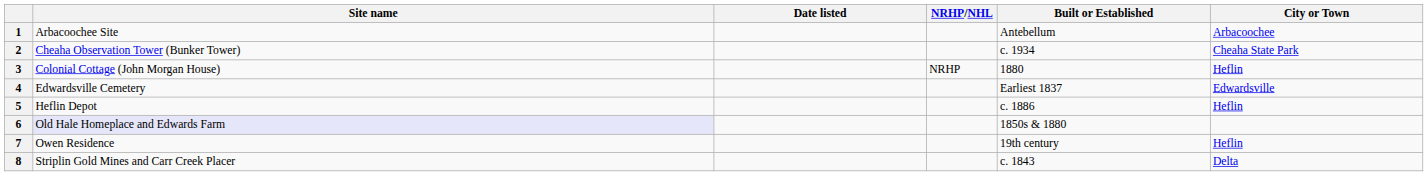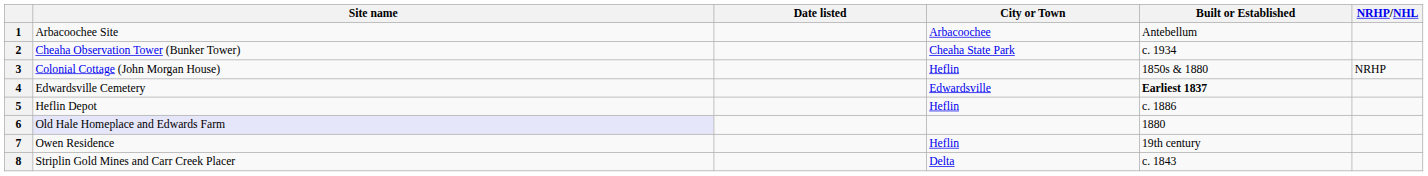 <table class="wikitable" style="width:98%">
 <tr>
 <th width = 2% ></th>
 <th><strong>Site name</strong></th>
 <th width = 15% ><strong>Date listed</strong></th>
+<th width = 15% ><strong>City or Town</strong></th>
+<th width = 15% ><strong>Built or Established</strong></th>
 <th width = 5%  ><strong><a href='#'>NRHP</a>/<a href='#'>NHL</a></strong></th>
-<th width = 15% ><strong>Built or Established</strong></th>
-<th width = 15% ><strong>City or Town</strong></th>
 </tr>
 <tr ->
 <th>1</th>
 <td>Arbacoochee Site</td>
 <td></td>
+<td><a href='#'>Arbacoochee</a></td>
+<td>Antebellum</td>
 <td></td>
-<td>Antebellum</td>
-<td><a href='#'>Arbacoochee</a></td>
 </tr>
 <tr ->
 <th>2</th>
 <td><a href='#'>Cheaha Observation Tower</a> (Bunker Tower)</td>
 <td></td>
+<td><a href='#'>Cheaha State Park</a></td>
+<td>c. 1934</td>
 <td></td>
-<td>c. 1934</td>
-<td><a href='#'>Cheaha State Park</a></td>
 </tr>
 <tr ->
 <th>3</th>
 <td><a href='#'>Colonial Cottage</a> (John Morgan House)</td>
 <td></td>
+<td><a href='#'>Heflin</a></td>
+<td>1850s & 1880</td>
 <td>NRHP</td>
-<td>1880</td>
-<td><a href='#'>Heflin</a></td>
 </tr>
 <tr ->
 <th>4</th>
 <td>Edwardsville Cemetery</td>
 <td></td>
+<td><a href='#'>Edwardsville</a></td>
+<td><strong>Earliest 1837</strong></td>
 <td></td>
-<td>Earliest 1837</td>
-<td><a href='#'>Edwardsville</a></td>
 </tr>
 <tr ->
 <th>5</th>
 <td>Heflin Depot</td>
 <td></td>
+<td><a href='#'>Heflin</a></td>
+<td>c. 1886</td>
 <td></td>
-<td>c. 1886</td>
-<td><a href='#'>Heflin</a></td>
 </tr>
 <tr ->
 <th>6</th>
 <td style="background: lavender;">Old Hale Homeplace and Edwards Farm</td>
 <td></td>
 <td></td>
-<td>1850s & 1880</td>
+<td>1880</td>
 <td></td>
 </tr>
 <tr>
 <th>7</th>
 <td>Owen Residence</td>
 <td></td>
+<td><a href='#'>Heflin</a></td>
+<td>19th century</td>
 <td></td>
-<td>19th century</td>
-<td><a href='#'>Heflin</a></td>
 </tr>
 <tr ->
 <th>8</th>
 <td>Striplin Gold Mines and Carr Creek Placer</td>
 <td></td>
+<td><a href='#'>Delta</a></td>
+<td>c. 1843</td>
 <td></td>
-<td>c. 1843</td>
-<td><a href='#'>Delta</a></td>
 </tr>
 </table>
